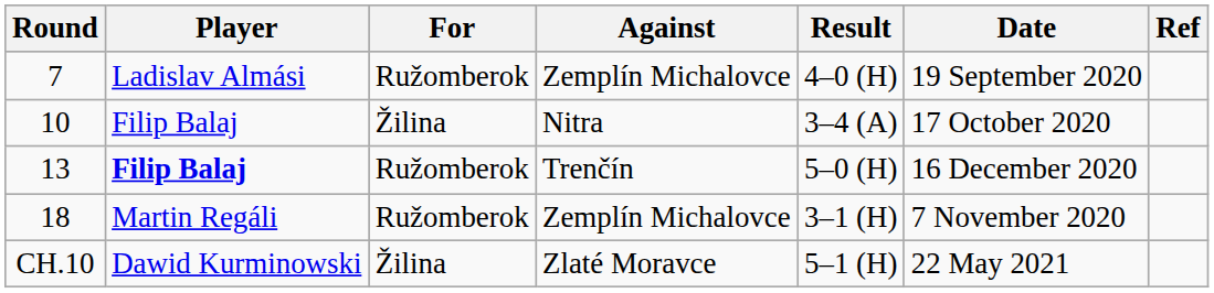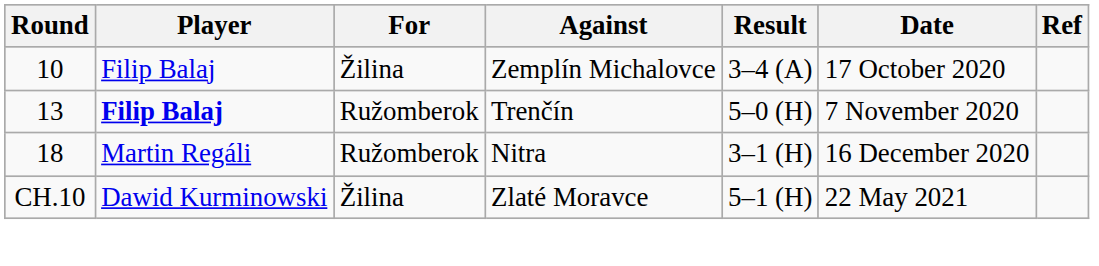 <table class="wikitable">
 <tr>
 <th>Round</th>
 <th>Player</th>
 <th>For</th>
 <th>Against</th>
 <th style="text-align:center">Result</th>
 <th>Date</th>
 <th>Ref</th>
 </tr>
 <tr>
-<td align="center">7</td>
-<td> <a href='#'>Ladislav Almási</a></td>
-<td>Ružomberok</td>
-<td>Zemplín Michalovce</td>
-<td>4–0 (H)</td>
-<td>19 September 2020</td>
-<td></td>
-</tr>
-<tr>
 <td align="center">10</td>
 <td> <a href='#'>Filip Balaj</a></td>
 <td>Žilina</td>
-<td>Nitra</td>
+<td>Zemplín Michalovce</td>
 <td>3–4 (A)</td>
 <td>17 October 2020</td>
 <td></td>
 </tr>
 <tr>
 <td align="center">13</td>
 <td><strong> <a href='#'>Filip Balaj</a></strong></td>
 <td>Ružomberok</td>
 <td>Trenčín</td>
 <td>5–0 (H)</td>
-<td>16 December 2020</td>
+<td>7 November 2020</td>
 <td></td>
 </tr>
 <tr>
 <td align="center">18</td>
 <td> <a href='#'>Martin Regáli</a></td>
 <td>Ružomberok</td>
-<td>Zemplín Michalovce</td>
+<td>Nitra</td>
 <td>3–1 (H)</td>
-<td>7 November 2020</td>
+<td>16 December 2020</td>
 <td></td>
 </tr>
 <tr>
 <td align="center">CH.10</td>
 <td> <a href='#'>Dawid Kurminowski</a></td>
 <td>Žilina</td>
 <td>Zlaté Moravce</td>
 <td>5–1 (H)</td>
 <td>22 May 2021</td>
 <td></td>
 </tr>
 </table>
